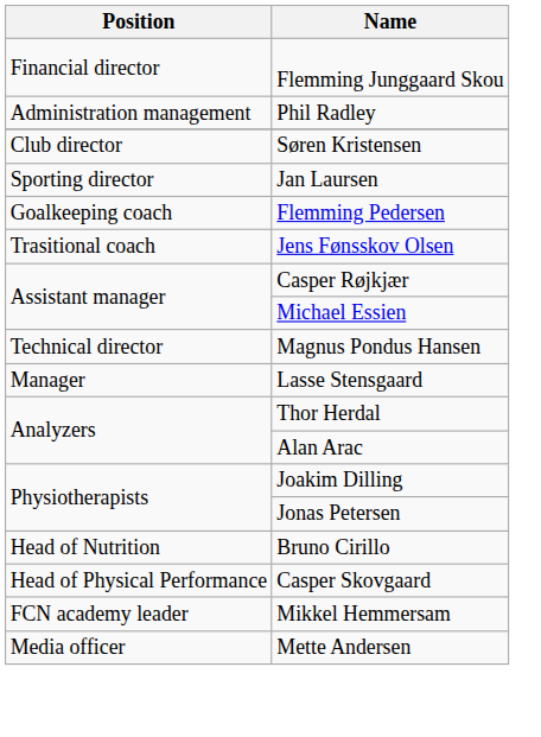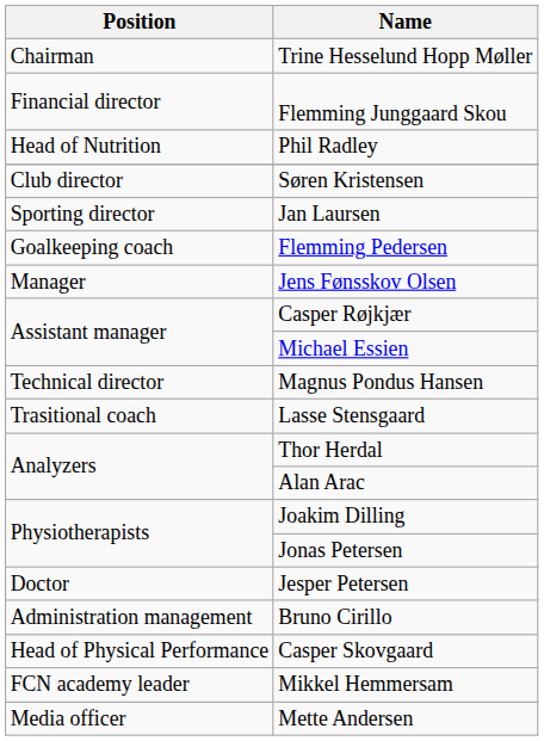 <table class="wikitable">
 <tr>
 <th style=" text-align:center;">Position</th>
 <th style=" text-align:center;">Name</th>
 </tr>
 <tr>
+<td>Chairman</td>
+<td>Trine Hesselund Hopp Møller</td>
+</tr>
+<tr>
 <td>Financial director</td>
 <td><br>Flemming Junggaard Skou</td>
 </tr>
 <tr>
-<td>Administration management</td>
+<td>Head of Nutrition</td>
 <td>Phil Radley</td>
 </tr>
 <tr>
 </tr>
 <tr Commercial director|| Hanne Rolighed>
 </tr>
 <tr>
 <td>Club director</td>
 <td>Søren Kristensen</td>
 </tr>
 <tr>
 <td>Sporting director</td>
 <td>Jan Laursen</td>
 </tr>
 <tr>
 <td>Goalkeeping coach</td>
 <td><a href='#'>Flemming Pedersen</a></td>
 </tr>
 <tr>
-<td>Trasitional coach</td>
+<td>Manager</td>
 <td><a href='#'>Jens Fønsskov Olsen</a></td>
 </tr>
 <tr>
 <td rowspan="2">Assistant manager</td>
 <td>Casper Røjkjær</td>
 </tr>
 <tr>
 <td><a href='#'>Michael Essien</a></td>
 </tr>
 <tr>
 <td>Technical director</td>
 <td>Magnus Pondus Hansen</td>
 </tr>
 <tr>
-<td>Manager</td>
+<td>Trasitional coach</td>
 <td>Lasse Stensgaard</td>
 </tr>
 <tr>
 <td rowspan="2">Analyzers</td>
 <td>Thor Herdal</td>
 </tr>
 <tr>
 <td>Alan Arac</td>
 </tr>
 <tr>
 <td rowspan="2">Physiotherapists</td>
 <td>Joakim Dilling</td>
 </tr>
 <tr>
 <td>Jonas Petersen</td>
 </tr>
 <tr>
-<td>Head of Nutrition</td>
+<td>Doctor</td>
+<td>Jesper Petersen</td>
+</tr>
+<tr>
+<td>Administration management</td>
 <td>Bruno Cirillo</td>
 </tr>
 <tr>
 <td>Head of Physical Performance</td>
 <td>Casper Skovgaard</td>
 </tr>
 <tr>
 <td>FCN academy leader</td>
 <td>Mikkel Hemmersam</td>
 </tr>
 <tr>
 <td>Media officer</td>
 <td>Mette Andersen</td>
 </tr>
 </table>
